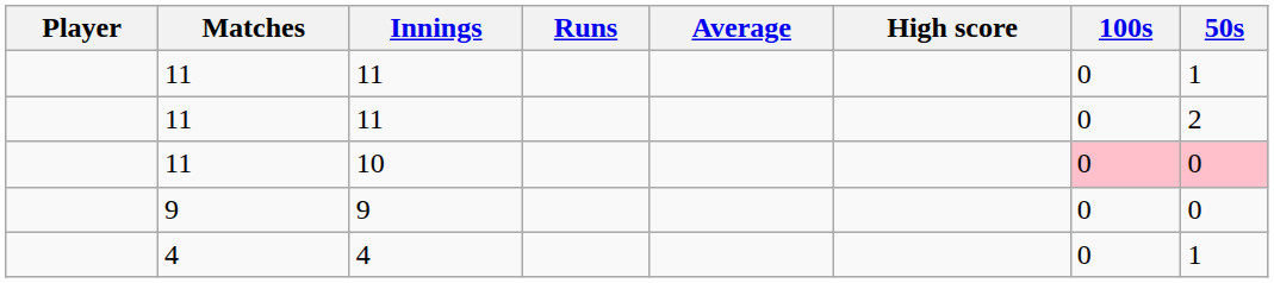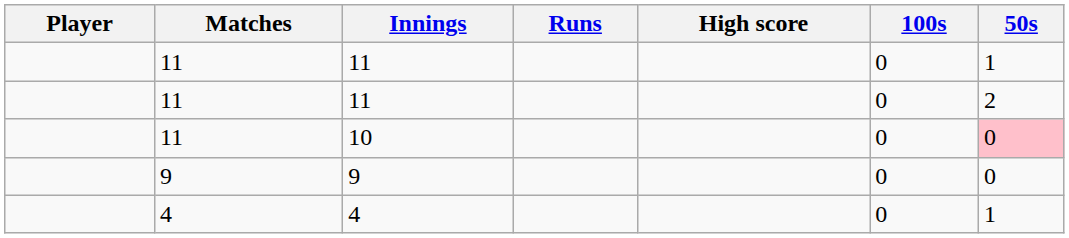 <table class="wikitable sortable" style="width:80%;">
 <tr>
 <th>Player</th>
 <th>Matches</th>
 <th><a href='#'>Innings</a></th>
 <th><a href='#'>Runs</a></th>
-<th><a href='#'>Average</a></th>
 <th>High score</th>
 <th><a href='#'>100s</a></th>
 <th><a href='#'>50s</a></th>
 </tr>
 <tr>
 <td></td>
 <td>11</td>
 <td>11</td>
-<td></td>
 <td></td>
 <td></td>
 <td>0</td>
 <td>1</td>
 </tr>
 <tr>
 <td></td>
 <td>11</td>
 <td>11</td>
 <td></td>
 <td></td>
-<td></td>
 <td>0</td>
 <td>2</td>
 </tr>
 <tr>
 <td></td>
 <td>11</td>
 <td>10</td>
 <td></td>
 <td></td>
-<td></td>
-<td style="background: pink;">0</td>
+<td>0</td>
 <td style="background: pink;">0</td>
 </tr>
 <tr>
 <td></td>
 <td>9</td>
 <td>9</td>
-<td></td>
 <td></td>
 <td></td>
 <td>0</td>
 <td>0</td>
 </tr>
 <tr>
 <td></td>
 <td>4</td>
 <td>4</td>
 <td></td>
 <td></td>
-<td></td>
 <td>0</td>
 <td>1</td>
 </tr>
 </table>
